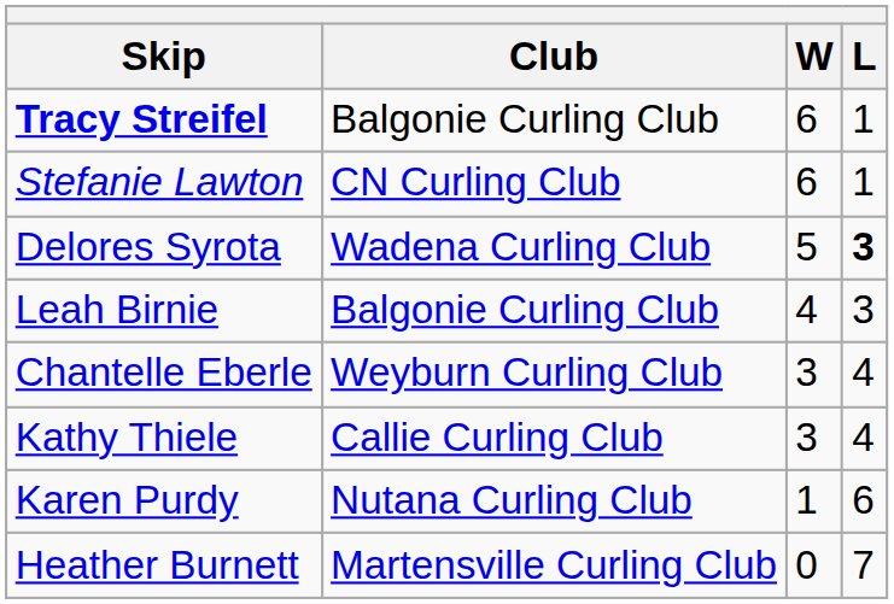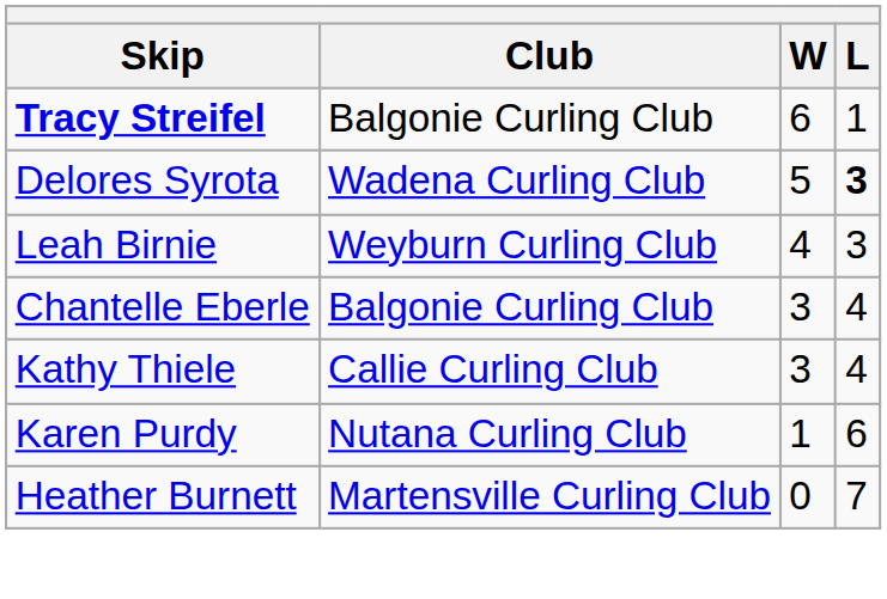 <table class="wikitable">
 <tr>
 <th align="center" colspan=4></th>
 </tr>
 <tr>
 <th>Skip</th>
 <th>Club</th>
 <th>W</th>
 <th>L</th>
 </tr>
 <tr>
 <td><strong><a href='#'>Tracy Streifel</a></strong></td>
 <td>Balgonie Curling Club</td>
 <td>6</td>
 <td>1</td>
 </tr>
 <tr>
-<td><em><a href='#'>Stefanie Lawton</a></em></td>
-<td><a href='#'>CN Curling Club</a></td>
-<td>6</td>
-<td>1</td>
-</tr>
-<tr>
 <td><a href='#'>Delores Syrota</a></td>
 <td><a href='#'>Wadena Curling Club</a></td>
 <td>5</td>
 <td><strong>3</strong></td>
 </tr>
 <tr>
 <td><a href='#'>Leah Birnie</a></td>
-<td><a href='#'>Balgonie Curling Club</a></td>
+<td><a href='#'>Weyburn Curling Club</a></td>
 <td>4</td>
 <td>3</td>
 </tr>
 <tr>
 <td><a href='#'>Chantelle Eberle</a></td>
-<td><a href='#'>Weyburn Curling Club</a></td>
+<td><a href='#'>Balgonie Curling Club</a></td>
 <td>3</td>
 <td>4</td>
 </tr>
 <tr>
 <td><a href='#'>Kathy Thiele</a></td>
 <td><a href='#'>Callie Curling Club</a></td>
 <td>3</td>
 <td>4</td>
 </tr>
 <tr>
 <td><a href='#'>Karen Purdy</a></td>
 <td><a href='#'>Nutana Curling Club</a></td>
 <td>1</td>
 <td>6</td>
 </tr>
 <tr>
 <td><a href='#'>Heather Burnett</a></td>
 <td><a href='#'>Martensville Curling Club</a></td>
 <td>0</td>
 <td>7</td>
 </tr>
 </table>
